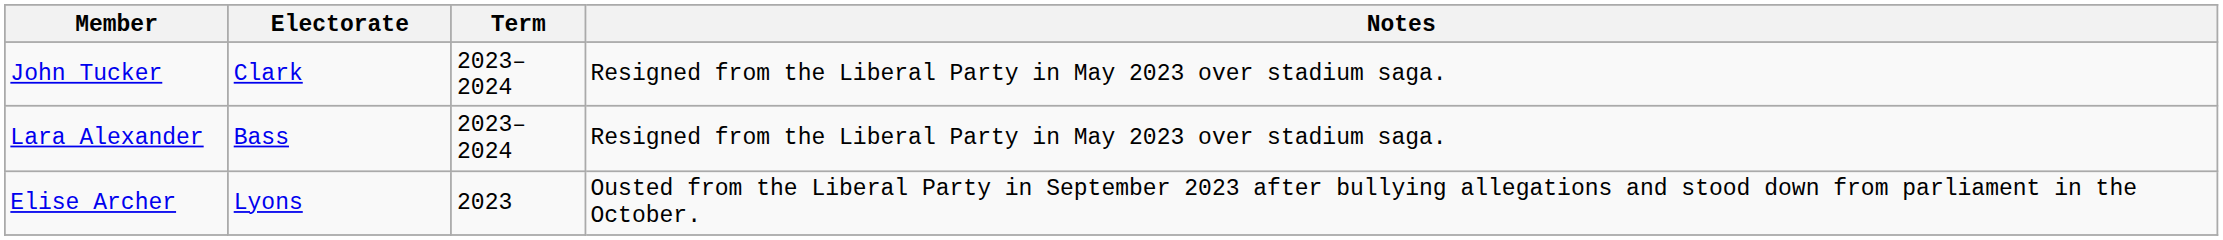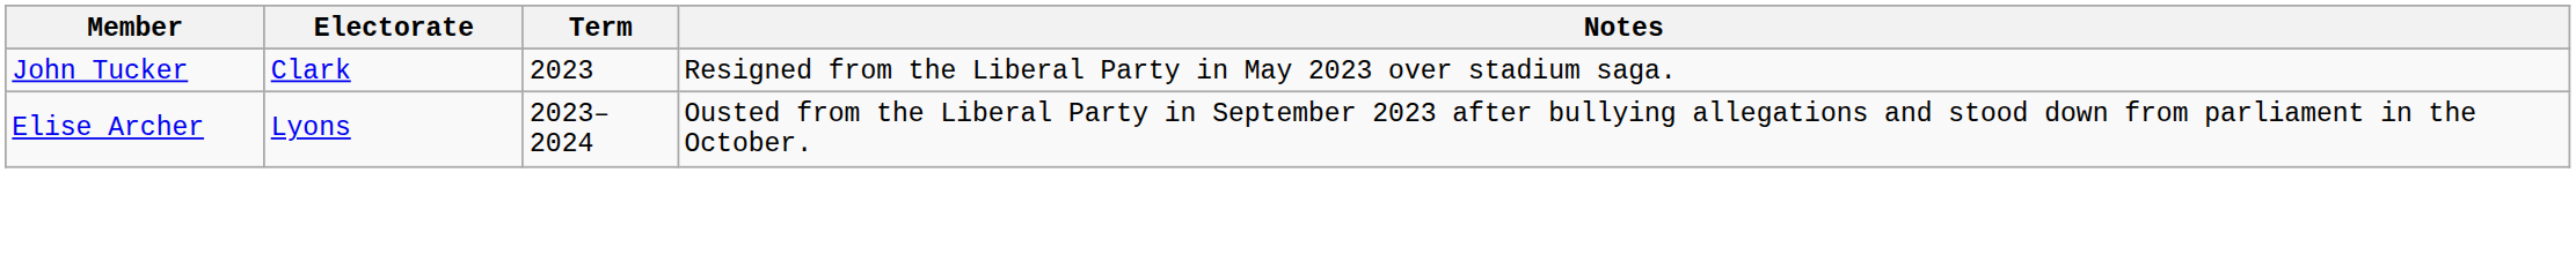 <table class="wikitable">
 <tr>
 <th width=120px>Member</th>
 <th width=120px>Electorate</th>
 <th>Term</th>
 <th>Notes</th>
 </tr>
 <tr>
 <td><a href='#'>John Tucker</a></td>
 <td><a href='#'>Clark</a></td>
-<td>2023–2024</td>
-<td>Resigned from the Liberal Party in May 2023 over stadium saga.</td>
-</tr>
-<tr>
-<td><a href='#'>Lara Alexander</a></td>
-<td><a href='#'>Bass</a></td>
-<td>2023–2024</td>
+<td>2023</td>
 <td>Resigned from the Liberal Party in May 2023 over stadium saga.</td>
 </tr>
 <tr>
 <td><a href='#'>Elise Archer</a></td>
 <td><a href='#'>Lyons</a></td>
-<td>2023</td>
+<td>2023–2024</td>
 <td>Ousted from the Liberal Party in September 2023 after bullying allegations and stood down from parliament in the October.</td>
 </tr>
 </table>
